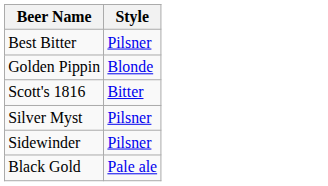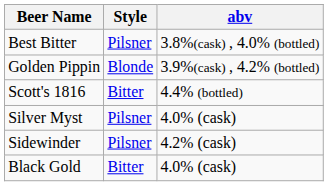 <table class="wikitable">
 <tr>
 <th>Beer Name</th>
 <th>Style</th>
+<th><a href='#'>abv</a></th>
 </tr>
 <tr>
 <td>Best Bitter</td>
 <td><a href='#'>Pilsner</a></td>
+<td>3.8%<small>(cask) </small>, 4.0% <small>(bottled)</small></td>
 </tr>
 <tr>
 <td>Golden Pippin</td>
 <td><a href='#'>Blonde</a></td>
+<td>3.9%<small>(cask) </small>, 4.2% <small>(bottled)</small></td>
 </tr>
 <tr>
 <td>Scott's 1816</td>
 <td><a href='#'>Bitter</a></td>
+<td>4.4% <small>(bottled)</small></td>
 </tr>
 <tr>
 <td>Silver Myst</td>
 <td><a href='#'>Pilsner</a></td>
+<td>4.0% (cask)</td>
 </tr>
 <tr>
 <td>Sidewinder</td>
 <td><a href='#'>Pilsner</a></td>
+<td>4.2% (cask)</td>
 </tr>
 <tr>
 <td>Black Gold</td>
-<td><a href='#'>Pale ale</a></td>
+<td><a href='#'>Bitter</a></td>
+<td>4.0% (cask)</td>
 </tr>
 </table>
